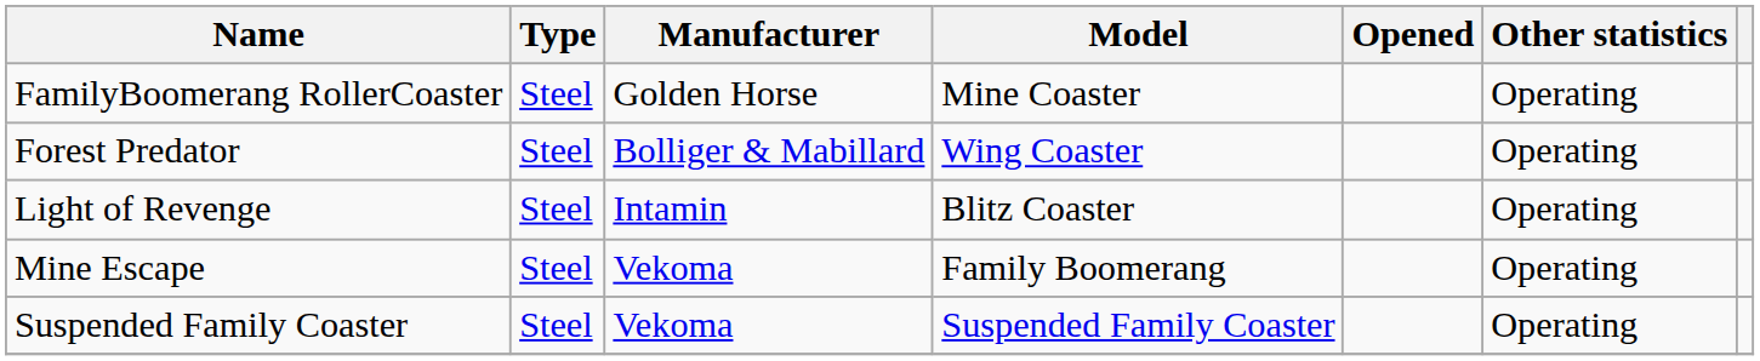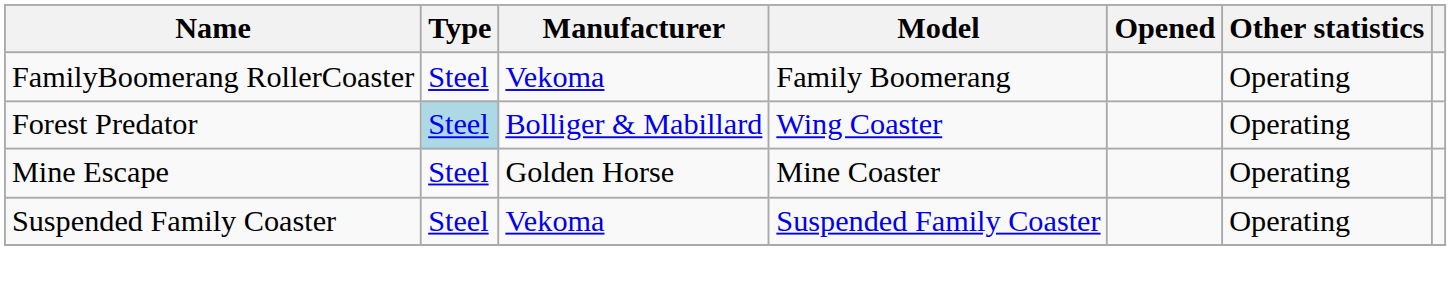 <table class="wikitable sortable">
 <tr>
 <th>Name</th>
 <th>Type</th>
 <th>Manufacturer</th>
 <th>Model</th>
 <th>Opened</th>
 <th class="unsortable">Other statistics</th>
 <th class="unsortable"></th>
 </tr>
 <tr>
 <td>FamilyBoomerang RollerCoaster</td>
 <td><a href='#'>Steel</a></td>
-<td>Golden Horse</td>
-<td>Mine Coaster</td>
+<td><a href='#'>Vekoma</a></td>
+<td>Family Boomerang</td>
 <td></td>
 <td>Operating</td>
 <td></td>
 </tr>
 <tr>
 <td>Forest Predator</td>
-<td><a href='#'>Steel</a></td>
+<td style="background: lightblue;"><a href='#'>Steel</a></td>
 <td><a href='#'>Bolliger & Mabillard</a></td>
 <td><a href='#'>Wing Coaster</a></td>
 <td></td>
 <td>Operating</td>
 <td></td>
 </tr>
 <tr>
-<td>Light of Revenge</td>
-<td><a href='#'>Steel</a></td>
-<td><a href='#'>Intamin</a></td>
-<td>Blitz Coaster</td>
-<td></td>
-<td>Operating</td>
-<td></td>
-</tr>
-<tr>
 <td>Mine Escape</td>
 <td><a href='#'>Steel</a></td>
-<td><a href='#'>Vekoma</a></td>
-<td>Family Boomerang</td>
+<td>Golden Horse</td>
+<td>Mine Coaster</td>
 <td></td>
 <td>Operating</td>
 <td></td>
 </tr>
 <tr>
 <td>Suspended Family Coaster</td>
 <td><a href='#'>Steel</a></td>
 <td><a href='#'>Vekoma</a></td>
 <td><a href='#'>Suspended Family Coaster</a></td>
 <td></td>
 <td>Operating</td>
 <td></td>
 </tr>
 <tr>
 </tr>
 </table>
